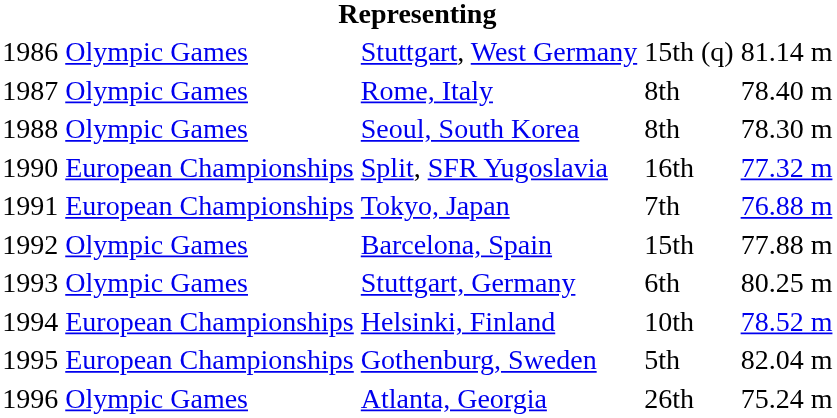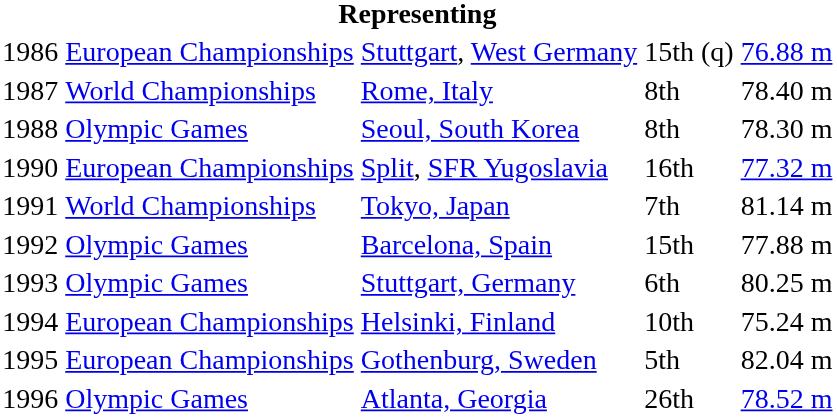 <table>
 <tr>
 <th colspan="5">Representing </th>
 </tr>
 <tr>
 <td>1986</td>
-<td><a href='#'>Olympic Games</a></td>
+<td><a href='#'>European Championships</a></td>
 <td><a href='#'>Stuttgart</a>, <a href='#'>West Germany</a></td>
 <td>15th (q)</td>
-<td>81.14 m</td>
+<td><a href='#'>76.88 m</a></td>
 </tr>
 <tr>
 <td>1987</td>
-<td><a href='#'>Olympic Games</a></td>
+<td><a href='#'>World Championships</a></td>
 <td><a href='#'>Rome, Italy</a></td>
 <td>8th</td>
 <td>78.40 m</td>
 </tr>
 <tr>
 <td>1988</td>
 <td><a href='#'>Olympic Games</a></td>
 <td><a href='#'>Seoul, South Korea</a></td>
 <td>8th</td>
 <td>78.30 m</td>
 </tr>
 <tr>
 <td>1990</td>
 <td><a href='#'>European Championships</a></td>
 <td><a href='#'>Split</a>, <a href='#'>SFR Yugoslavia</a></td>
 <td>16th</td>
 <td><a href='#'>77.32 m</a></td>
 </tr>
 <tr>
 <td>1991</td>
-<td><a href='#'>European Championships</a></td>
+<td><a href='#'>World Championships</a></td>
 <td><a href='#'>Tokyo, Japan</a></td>
 <td>7th</td>
-<td><a href='#'>76.88 m</a></td>
+<td>81.14 m</td>
 </tr>
 <tr>
 <td>1992</td>
 <td><a href='#'>Olympic Games</a></td>
 <td><a href='#'>Barcelona, Spain</a></td>
 <td>15th</td>
 <td>77.88 m</td>
 </tr>
 <tr>
 <td>1993</td>
 <td><a href='#'>Olympic Games</a></td>
 <td><a href='#'>Stuttgart, Germany</a></td>
 <td>6th</td>
 <td>80.25 m</td>
 </tr>
 <tr>
 <td>1994</td>
 <td><a href='#'>European Championships</a></td>
 <td><a href='#'>Helsinki, Finland</a></td>
 <td>10th</td>
-<td><a href='#'>78.52 m</a></td>
+<td>75.24 m</td>
 </tr>
 <tr>
 <td>1995</td>
 <td><a href='#'>European Championships</a></td>
 <td><a href='#'>Gothenburg, Sweden</a></td>
 <td>5th</td>
 <td>82.04 m</td>
 </tr>
 <tr>
 <td>1996</td>
 <td><a href='#'>Olympic Games</a></td>
 <td><a href='#'>Atlanta, Georgia</a></td>
 <td>26th</td>
-<td>75.24 m</td>
+<td><a href='#'>78.52 m</a></td>
 </tr>
 </table>
